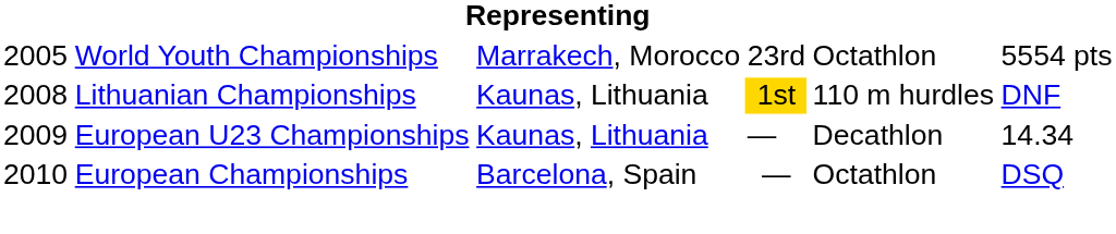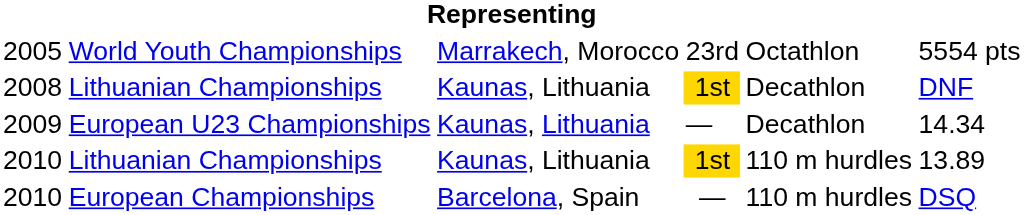 <table>
 <tr>
 <th colspan="6">Representing </th>
 </tr>
 <tr>
 <td>2005</td>
 <td><a href='#'>World Youth Championships</a></td>
 <td><a href='#'>Marrakech</a>, Morocco</td>
 <td align="center">23rd</td>
 <td>Octathlon</td>
 <td>5554 pts</td>
 </tr>
 <tr>
 <td>2008</td>
 <td><a href='#'>Lithuanian Championships</a></td>
 <td><a href='#'>Kaunas</a>, Lithuania</td>
 <td bgcolor="gold" align="center">1st</td>
-<td>110 m hurdles</td>
+<td>Decathlon</td>
 <td><a href='#'>DNF</a></td>
 </tr>
 <tr>
 <td>2009</td>
 <td><a href='#'>European U23 Championships</a></td>
 <td><a href='#'>Kaunas</a>, <a href='#'>Lithuania</a></td>
 <td>—</td>
 <td>Decathlon</td>
 <td>14.34</td>
 </tr>
 <tr>
 <td>2010</td>
+<td><a href='#'>Lithuanian Championships</a></td>
+<td><a href='#'>Kaunas</a>, Lithuania</td>
+<td bgcolor="gold" align="center">1st</td>
+<td>110 m hurdles</td>
+<td>13.89</td>
+</tr>
+<tr>
+<td>2010</td>
 <td><a href='#'>European Championships</a></td>
 <td><a href='#'>Barcelona</a>, Spain</td>
 <td align="center">—</td>
-<td>Octathlon</td>
+<td>110 m hurdles</td>
 <td><a href='#'>DSQ</a></td>
 </tr>
 <tr>
 </tr>
 </table>
